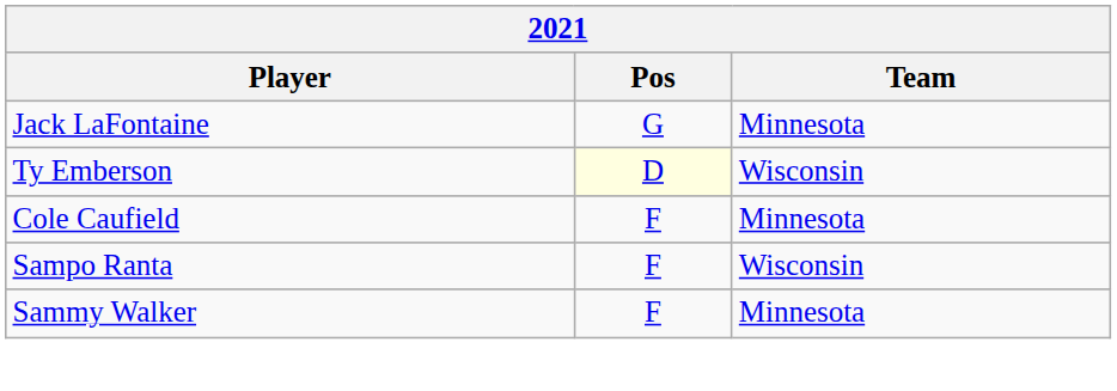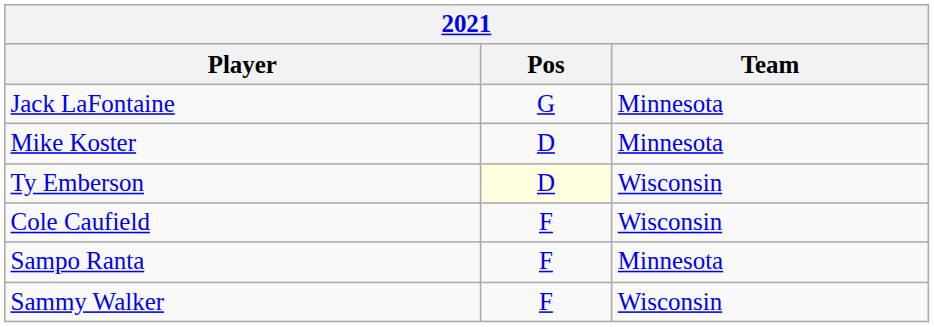 <table class="wikitable" width=95%>
 <tr>
 <th colspan=3><a href='#'>2021</a></th>
 </tr>
 <tr>
 <th>Player</th>
 <th>Pos</th>
 <th>Team</th>
 </tr>
 <tr>
 <td><a href='#'>Jack LaFontaine</a></td>
 <td style="text-align:center;"><a href='#'>G</a></td>
 <td><a href='#'>Minnesota</a></td>
 </tr>
 <tr>
+<td><a href='#'>Mike Koster</a></td>
+<td style="text-align:center;"><a href='#'>D</a></td>
+<td><a href='#'>Minnesota</a></td>
+</tr>
+<tr>
 <td><a href='#'>Ty Emberson</a></td>
 <td style="background: lightyellow; text-align:center;"><a href='#'>D</a></td>
 <td><a href='#'>Wisconsin</a></td>
 </tr>
 <tr>
 <td><a href='#'>Cole Caufield</a></td>
 <td style="text-align:center;"><a href='#'>F</a></td>
-<td><a href='#'>Minnesota</a></td>
+<td><a href='#'>Wisconsin</a></td>
 </tr>
 <tr>
 <td><a href='#'>Sampo Ranta</a></td>
 <td style="text-align:center;"><a href='#'>F</a></td>
-<td><a href='#'>Wisconsin</a></td>
+<td><a href='#'>Minnesota</a></td>
 </tr>
 <tr>
 <td><a href='#'>Sammy Walker</a></td>
 <td style="text-align:center;"><a href='#'>F</a></td>
-<td><a href='#'>Minnesota</a></td>
+<td><a href='#'>Wisconsin</a></td>
 </tr>
 </table>
